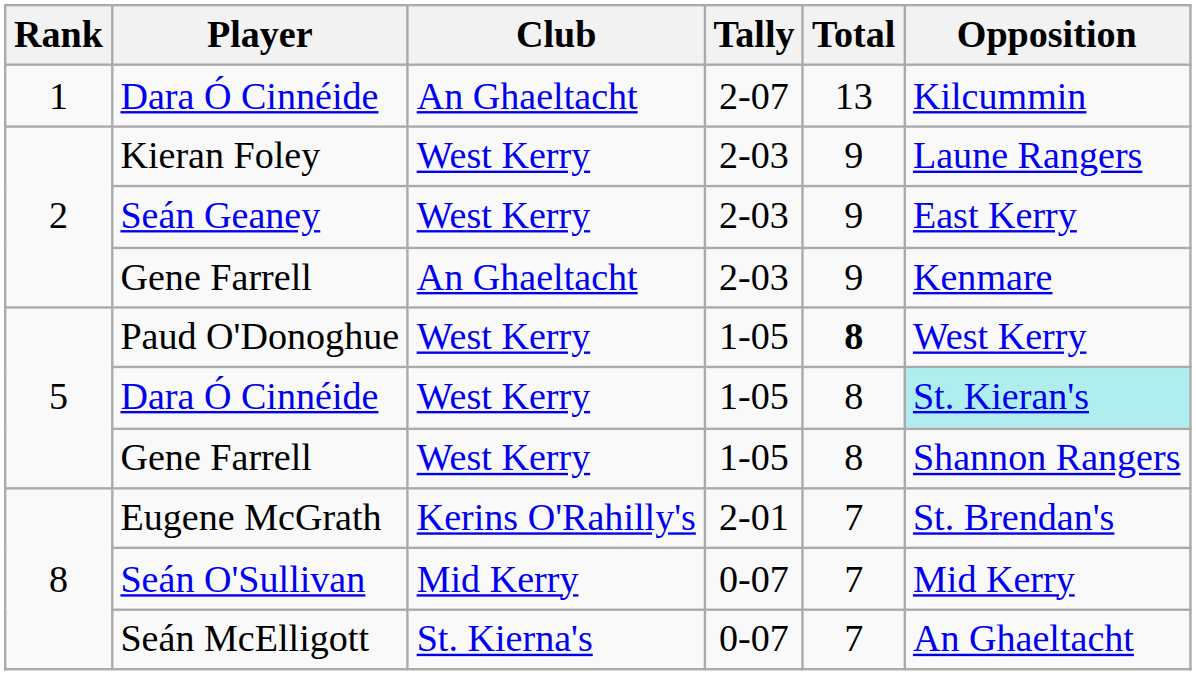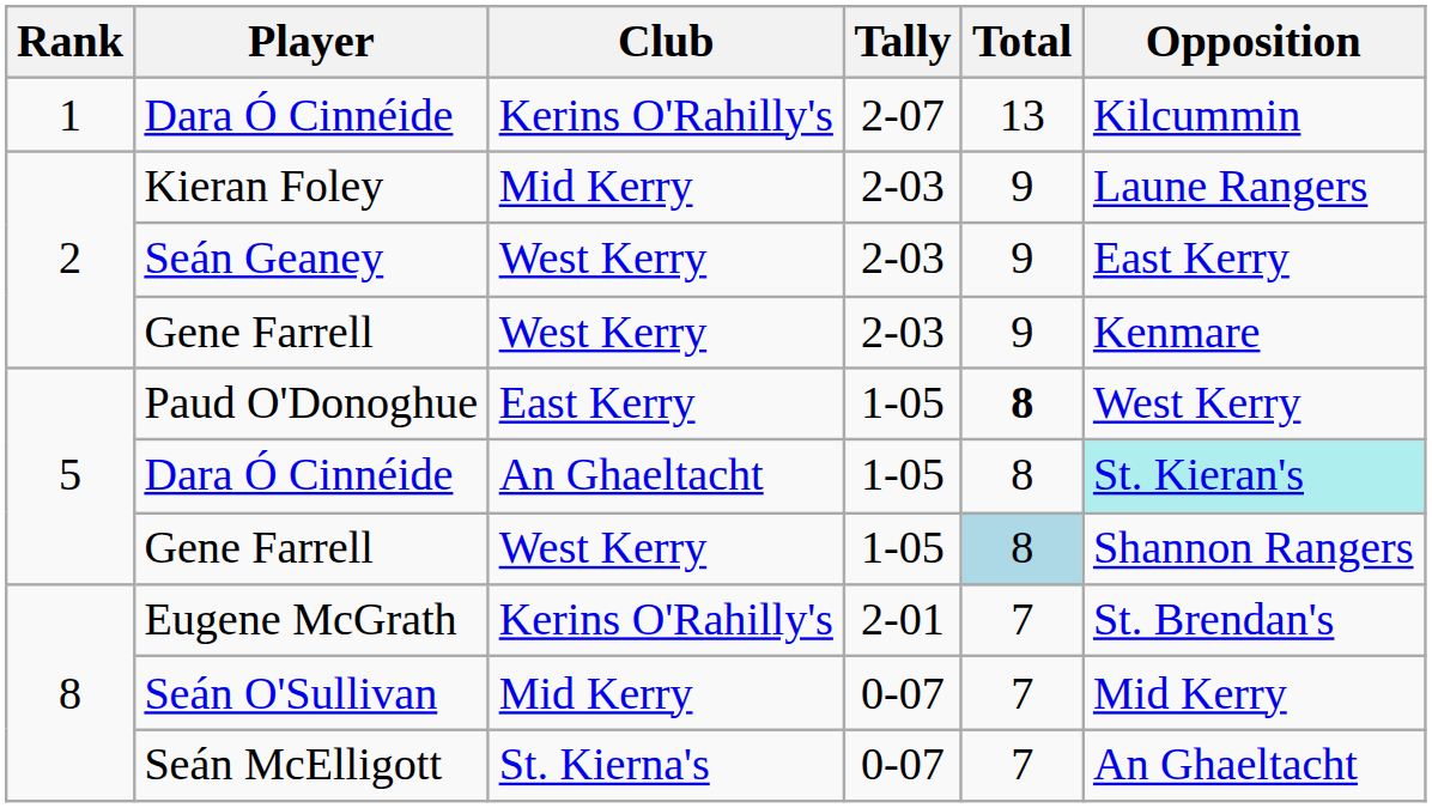 <table class="wikitable">
 <tr>
 <th>Rank</th>
 <th>Player</th>
 <th>Club</th>
 <th>Tally</th>
 <th>Total</th>
 <th>Opposition</th>
 </tr>
 <tr>
 <td rowspan="1" style="text-align:center;">1</td>
 <td><a href='#'>Dara Ó Cinnéide</a></td>
-<td><a href='#'>An Ghaeltacht</a></td>
+<td><a href='#'>Kerins O'Rahilly's</a></td>
 <td align=center>2-07</td>
 <td align=center>13</td>
 <td><a href='#'>Kilcummin</a></td>
 </tr>
 <tr>
 <td rowspan="3" style="text-align:center;">2</td>
 <td>Kieran Foley</td>
-<td><a href='#'>West Kerry</a></td>
+<td><a href='#'>Mid Kerry</a></td>
 <td align=center>2-03</td>
 <td align=center>9</td>
 <td><a href='#'>Laune Rangers</a></td>
 </tr>
 <tr>
 <td><a href='#'>Seán Geaney</a></td>
 <td><a href='#'>West Kerry</a></td>
 <td align=center>2-03</td>
 <td align=center>9</td>
 <td><a href='#'>East Kerry</a></td>
 </tr>
 <tr>
 <td>Gene Farrell</td>
-<td><a href='#'>An Ghaeltacht</a></td>
+<td><a href='#'>West Kerry</a></td>
 <td align=center>2-03</td>
 <td align=center>9</td>
 <td><a href='#'>Kenmare</a></td>
 </tr>
 <tr>
 <td rowspan="3" style="text-align:center;">5</td>
 <td>Paud O'Donoghue</td>
-<td><a href='#'>West Kerry</a></td>
+<td><a href='#'>East Kerry</a></td>
 <td align=center>1-05</td>
 <td align=center><strong>8</strong></td>
 <td><a href='#'>West Kerry</a></td>
 </tr>
 <tr>
 <td><a href='#'>Dara Ó Cinnéide</a></td>
-<td><a href='#'>West Kerry</a></td>
+<td><a href='#'>An Ghaeltacht</a></td>
 <td align=center>1-05</td>
 <td align=center>8</td>
 <td style="background: paleturquoise;"><a href='#'>St. Kieran's</a></td>
 </tr>
 <tr>
 <td>Gene Farrell</td>
 <td><a href='#'>West Kerry</a></td>
 <td align=center>1-05</td>
-<td align=center>8</td>
+<td align=center style="background: lightblue;">8</td>
 <td><a href='#'>Shannon Rangers</a></td>
 </tr>
 <tr>
 <td rowspan="3" style="text-align:center;">8</td>
 <td>Eugene McGrath</td>
 <td><a href='#'>Kerins O'Rahilly's</a></td>
 <td align=center>2-01</td>
 <td align=center>7</td>
 <td><a href='#'>St. Brendan's</a></td>
 </tr>
 <tr>
 <td><a href='#'>Seán O'Sullivan</a></td>
 <td><a href='#'>Mid Kerry</a></td>
 <td align=center>0-07</td>
 <td align=center>7</td>
 <td><a href='#'>Mid Kerry</a></td>
 </tr>
 <tr>
 <td>Seán McElligott</td>
 <td><a href='#'>St. Kierna's</a></td>
 <td align=center>0-07</td>
 <td align=center>7</td>
 <td><a href='#'>An Ghaeltacht</a></td>
 </tr>
 </table>
